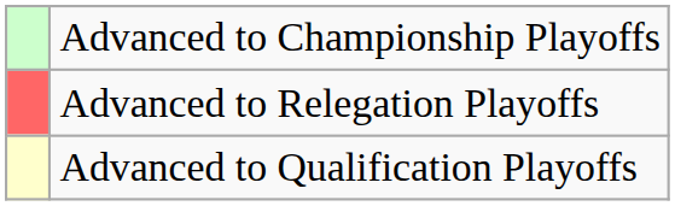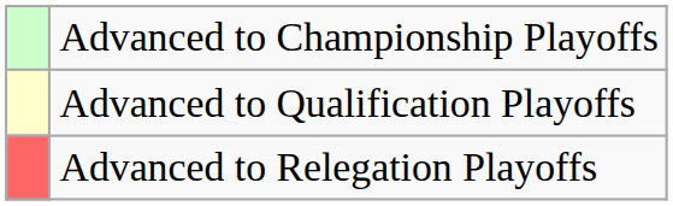 <table class="wikitable">
 <tr>
 <td width=10px  bgcolor=#ccffcc></td>
 <td>Advanced to Championship Playoffs</td>
 </tr>
 <tr>
+<td width=10px  bgcolor=#ffffcc></td>
+<td>Advanced to Qualification Playoffs</td>
+</tr>
+<tr>
 <td width=10px  bgcolor=#ff6666></td>
 <td>Advanced to Relegation Playoffs</td>
 </tr>
-<tr>
-<td width=10px  bgcolor=#ffffcc></td>
-<td>Advanced to Qualification Playoffs</td>
-</tr>
 </table>
